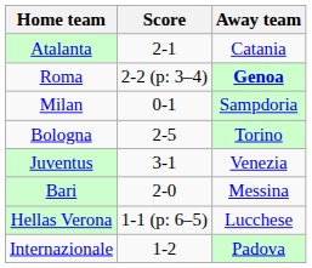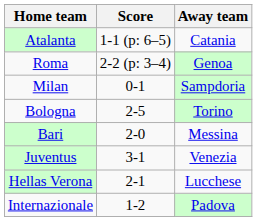 <table class="wikitable" style="text-align: center">
 <tr>
 <th>Home team</th>
 <th>Score</th>
 <th>Away team</th>
 </tr>
 <tr>
 <td bgcolor="ccffcc"><a href='#'>Atalanta</a></td>
-<td>2-1</td>
+<td>1-1 (p: 6–5)</td>
 <td><a href='#'>Catania</a></td>
 </tr>
 <tr>
 <td><a href='#'>Roma</a></td>
 <td>2-2 (p: 3–4)</td>
-<td bgcolor="ccffcc"><strong><a href='#'>Genoa</a></strong></td>
+<td bgcolor="ccffcc"><a href='#'>Genoa</a></td>
 </tr>
 <tr>
 <td><a href='#'>Milan</a></td>
 <td>0-1</td>
 <td bgcolor="ccffcc"><a href='#'>Sampdoria</a></td>
 </tr>
 <tr>
 <td><a href='#'>Bologna</a></td>
 <td>2-5</td>
 <td bgcolor="ccffcc"><a href='#'>Torino</a></td>
 </tr>
 <tr>
+<td bgcolor="ccffcc"><a href='#'>Bari</a></td>
+<td>2-0</td>
+<td><a href='#'>Messina</a></td>
+</tr>
+<tr>
 <td bgcolor="ccffcc"><a href='#'>Juventus</a></td>
 <td>3-1</td>
 <td><a href='#'>Venezia</a></td>
 </tr>
 <tr>
-<td bgcolor="ccffcc"><a href='#'>Bari</a></td>
-<td>2-0</td>
-<td><a href='#'>Messina</a></td>
-</tr>
-<tr>
 <td bgcolor="ccffcc"><a href='#'>Hellas Verona</a></td>
-<td>1-1 (p: 6–5)</td>
+<td>2-1</td>
 <td><a href='#'>Lucchese</a></td>
 </tr>
 <tr>
 <td><a href='#'>Internazionale</a></td>
 <td>1-2</td>
 <td bgcolor="ccffcc"><a href='#'>Padova</a></td>
 </tr>
 </table>
